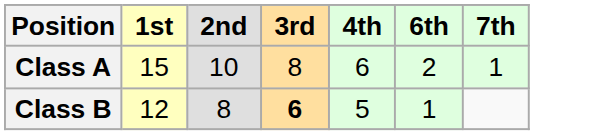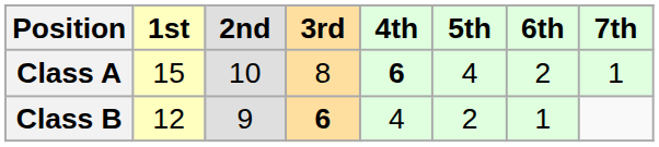 <table class="wikitable" style="font-size:85%; text-align:center">
 <tr>
 <th>Position</th>
 <td style="background:#ffffbf;"> <strong>1st</strong> </td>
 <td style="background:#dfdfdf;"> <strong>2nd</strong> </td>
 <td style="background:#ffdf9f;"> <strong>3rd</strong> </td>
 <td style="background:#dfffdf;"> <strong>4th</strong> </td>
+<td style="background:#dfffdf;"> <strong>5th</strong> </td>
 <td style="background:#dfffdf;"> <strong>6th</strong> </td>
 <td style="background:#dfffdf;"> <strong>7th</strong> </td>
 </tr>
 <tr>
 <th>Class A</th>
 <td style="background:#ffffbf;">15</td>
 <td style="background:#dfdfdf;">10</td>
 <td style="background:#ffdf9f;">8</td>
-<td style="background:#dfffdf;">6</td>
+<td style="background:#dfffdf;"><strong>6</strong></td>
+<td style="background:#dfffdf;">4</td>
 <td style="background:#dfffdf;">2</td>
 <td style="background:#dfffdf;">1</td>
 </tr>
 <tr>
 <th>Class B</th>
 <td style="background:#ffffbf;">12</td>
-<td style="background:#dfdfdf;">8</td>
+<td style="background:#dfdfdf;">9</td>
 <td style="background:#ffdf9f;"><strong>6</strong></td>
-<td style="background:#dfffdf;">5</td>
+<td style="background:#dfffdf;">4</td>
+<td style="background:#dfffdf;">2</td>
 <td style="background:#dfffdf;">1</td>
 <td></td>
 </tr>
 </table>
